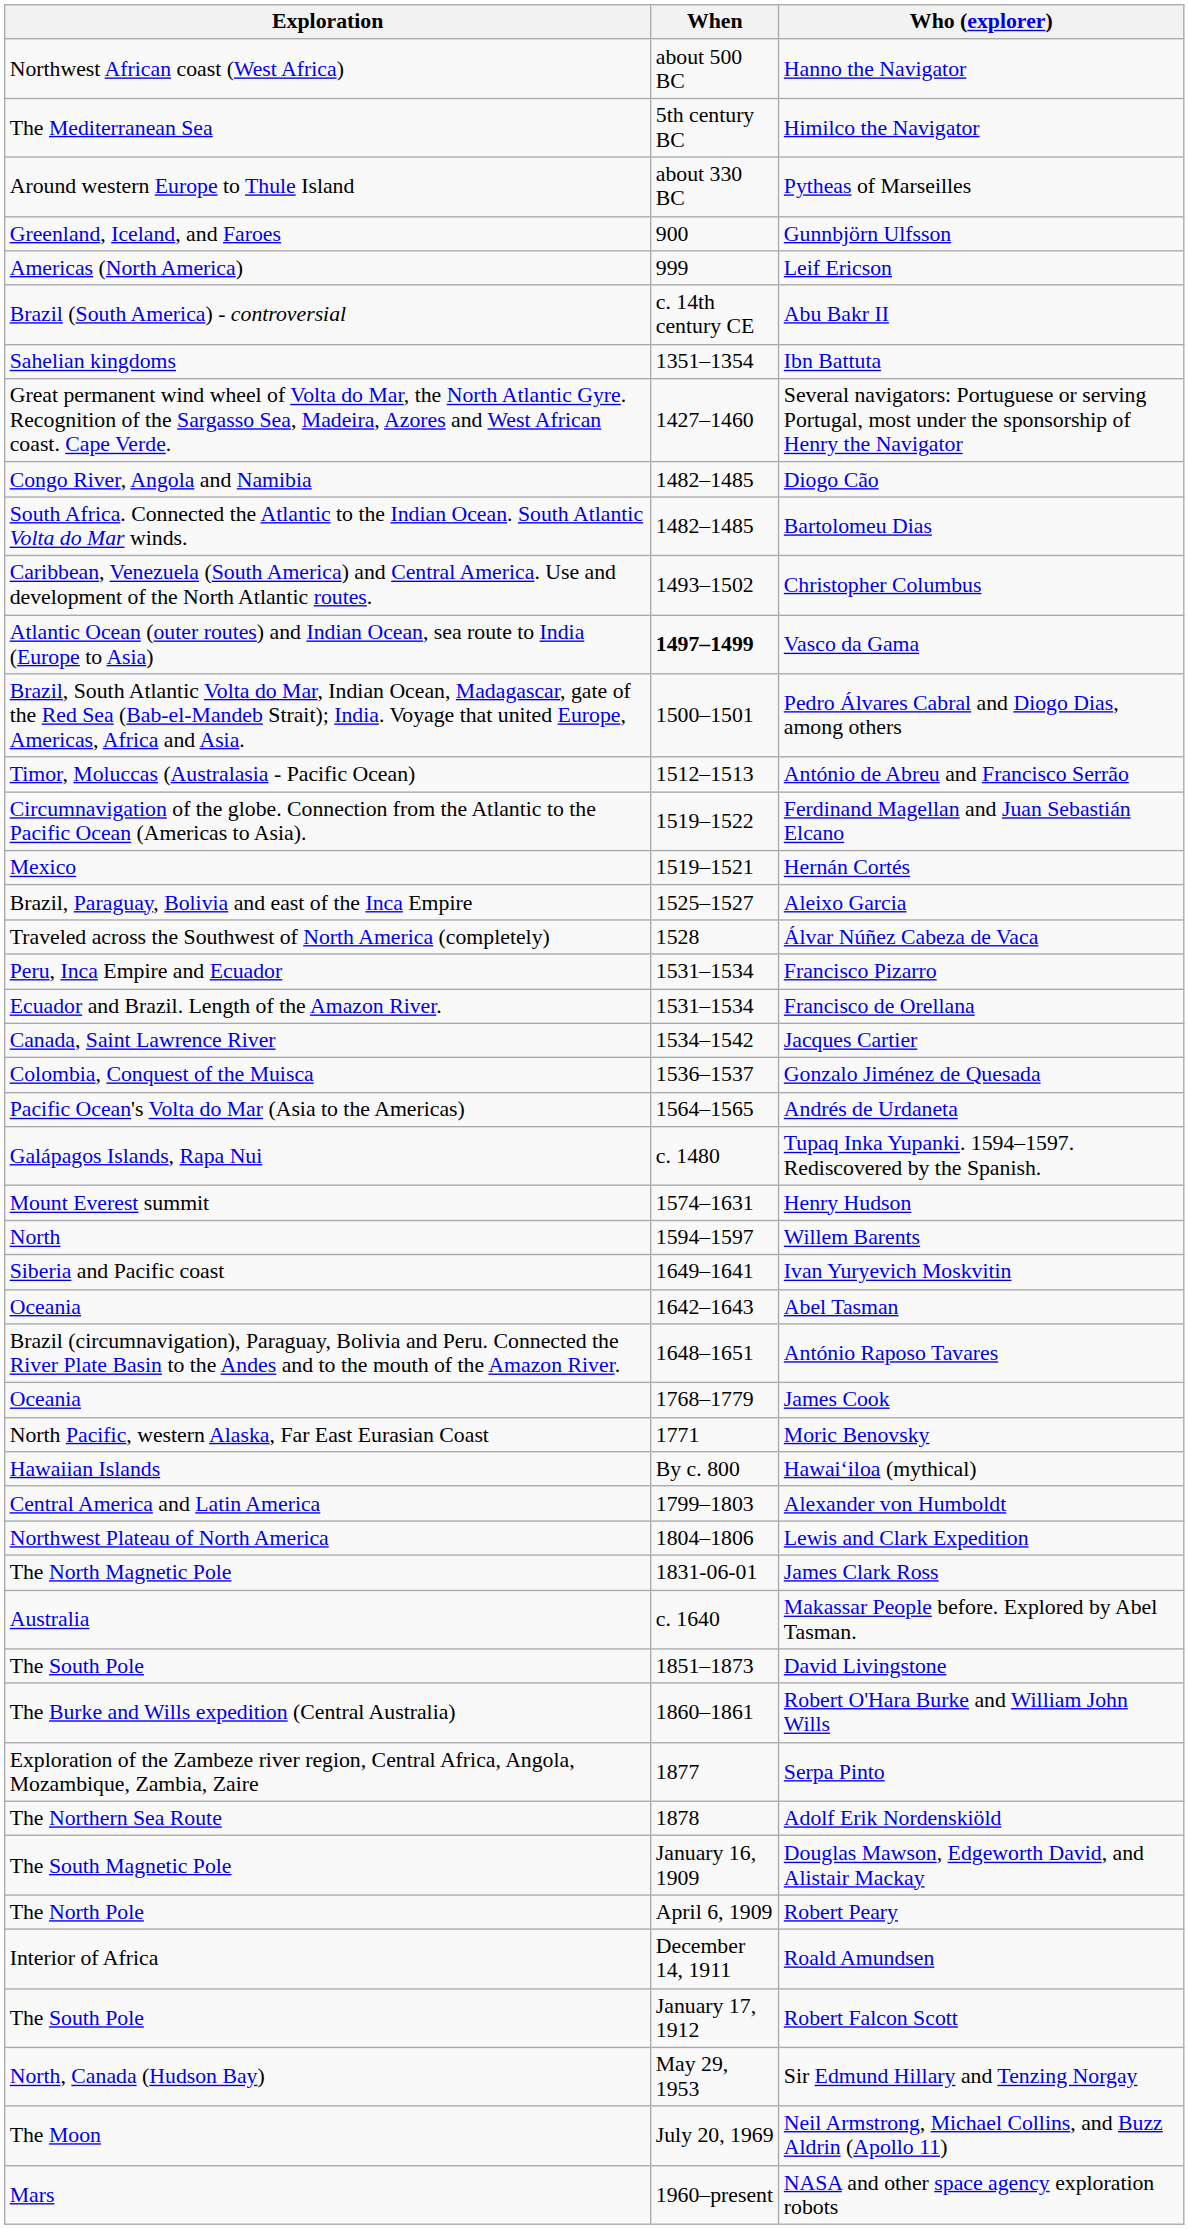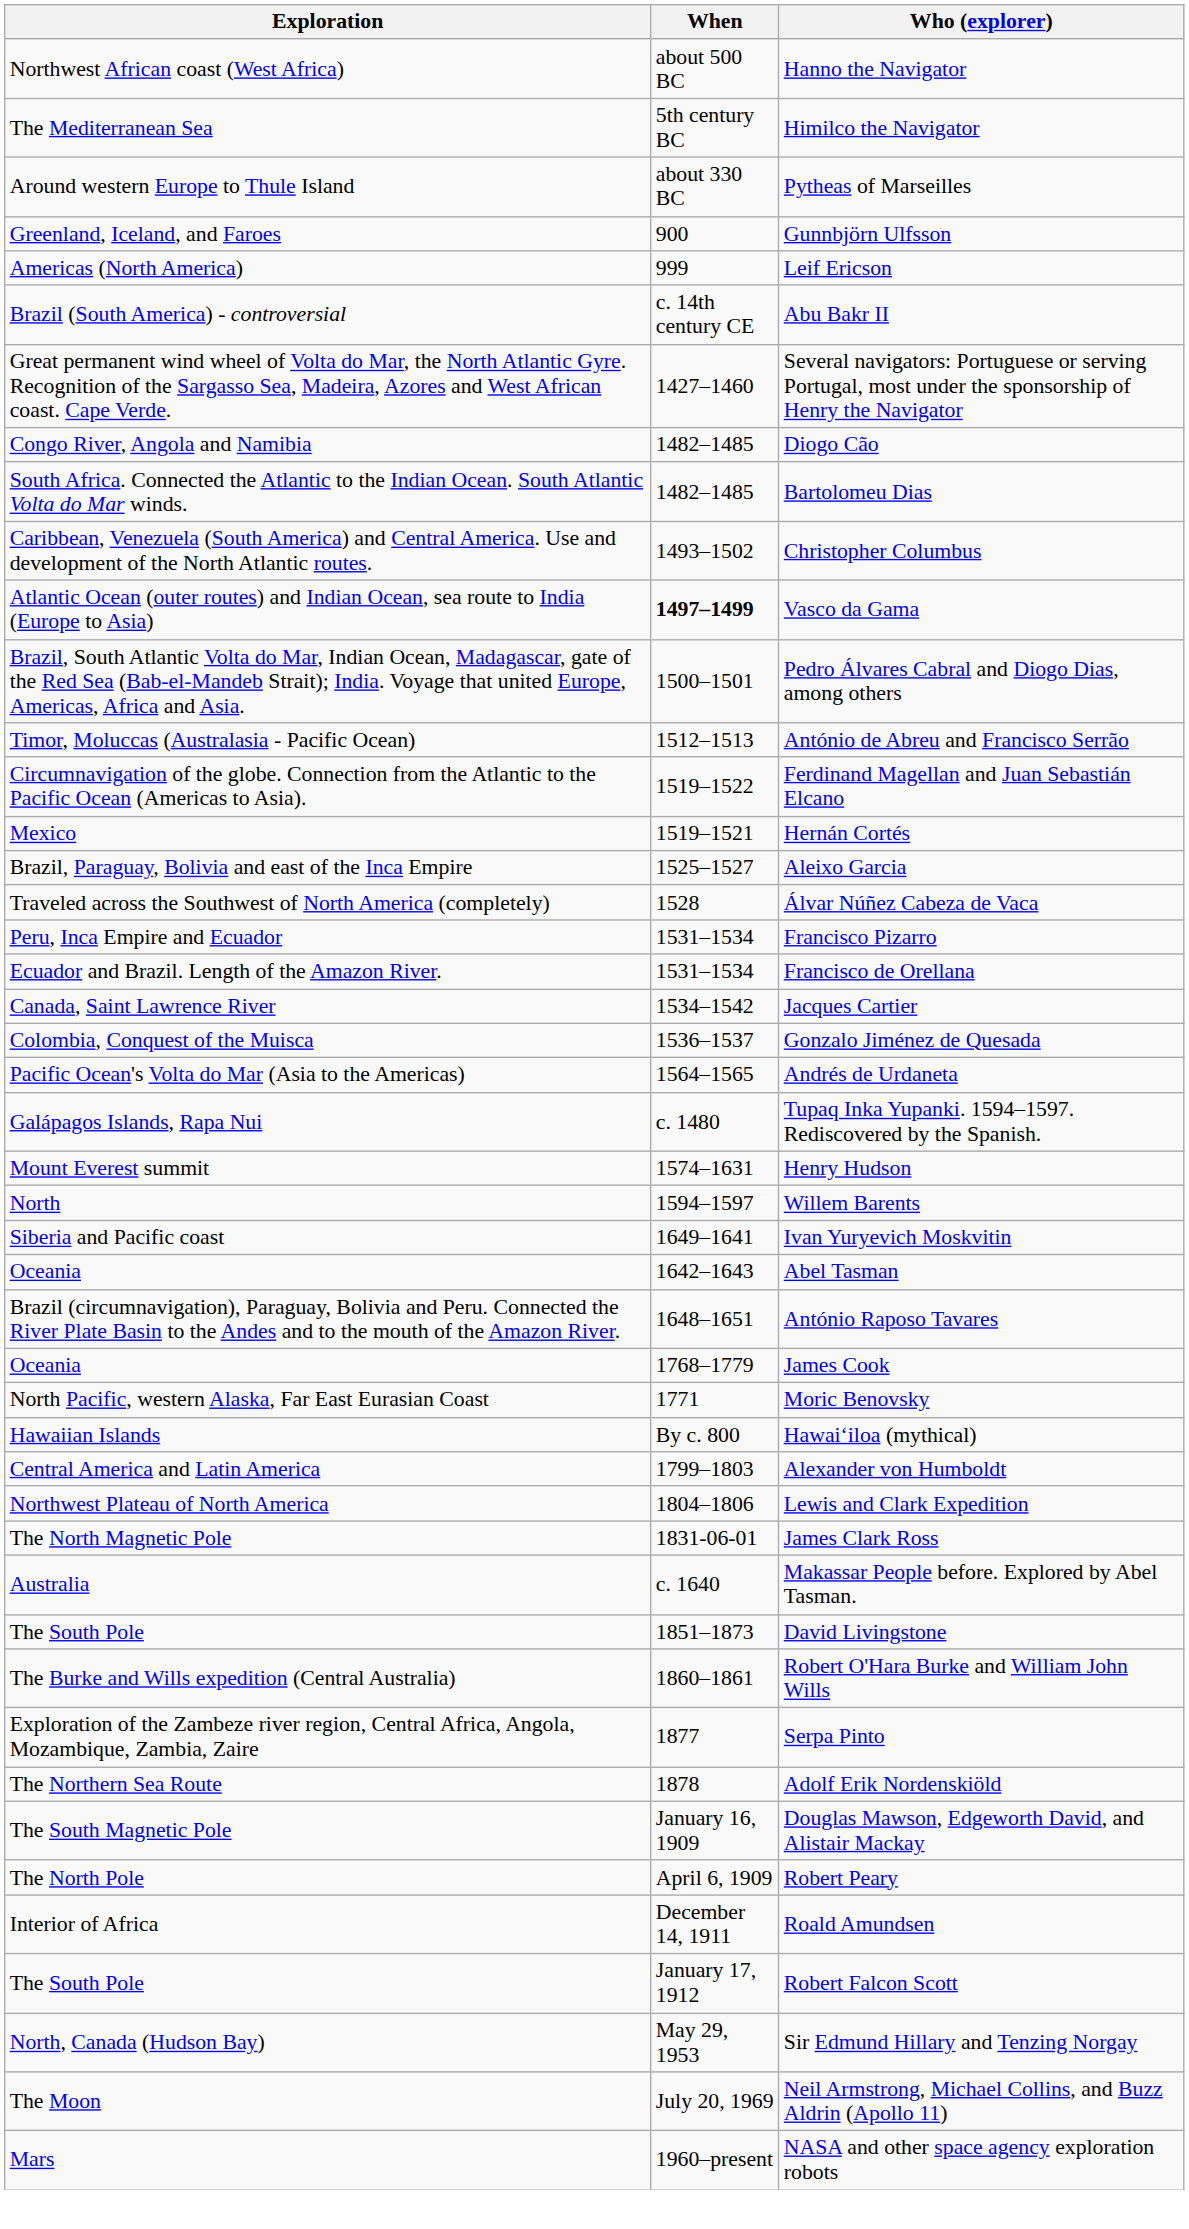 <table class="wikitable">
 <tr>
 <th>Exploration</th>
 <th>When</th>
 <th>Who (<a href='#'>explorer</a>)</th>
 </tr>
 <tr>
 <td>Northwest <a href='#'>African</a> coast (<a href='#'>West Africa</a>)</td>
 <td>about 500 BC</td>
 <td><a href='#'>Hanno the Navigator</a></td>
 </tr>
 <tr>
 <td>The <a href='#'>Mediterranean Sea</a></td>
 <td>5th century BC</td>
 <td><a href='#'>Himilco the Navigator</a></td>
 </tr>
 <tr>
 <td>Around western <a href='#'>Europe</a> to <a href='#'>Thule</a> Island</td>
 <td>about 330 BC</td>
 <td><a href='#'>Pytheas</a> of Marseilles</td>
 </tr>
 <tr>
 <td><a href='#'>Greenland</a>, <a href='#'>Iceland</a>, and <a href='#'> Faroes</a></td>
 <td>900</td>
 <td><a href='#'>Gunnbjörn Ulfsson</a></td>
 </tr>
 <tr>
 <td><a href='#'>Americas</a> (<a href='#'>North America</a>)</td>
 <td>999</td>
 <td><a href='#'>Leif Ericson</a></td>
 </tr>
 <tr>
 <td><a href='#'>Brazil</a> (<a href='#'>South America</a>) - <em>controversial</em></td>
 <td>c. 14th century CE</td>
 <td><a href='#'>Abu Bakr II</a></td>
-</tr>
-<tr>
-<td><a href='#'>Sahelian kingdoms</a></td>
-<td>1351–1354</td>
-<td><a href='#'>Ibn Battuta</a></td>
 </tr>
 <tr>
 <td>Great permanent wind wheel of <a href='#'>Volta do Mar</a>, the <a href='#'>North Atlantic Gyre</a>. Recognition of the <a href='#'>Sargasso Sea</a>, <a href='#'>Madeira</a>, <a href='#'>Azores</a> and <a href='#'>West African</a> coast. <a href='#'>Cape Verde</a>.</td>
 <td>1427–1460</td>
 <td>Several navigators: Portuguese or serving Portugal, most under the sponsorship of <a href='#'>Henry the Navigator</a></td>
 </tr>
 <tr>
 <td><a href='#'>Congo River</a>, <a href='#'>Angola</a> and <a href='#'>Namibia</a></td>
 <td>1482–1485</td>
 <td><a href='#'>Diogo Cão</a></td>
 </tr>
 <tr>
 <td><a href='#'>South Africa</a>. Connected the <a href='#'>Atlantic</a> to the <a href='#'>Indian Ocean</a>. <a href='#'>South Atlantic</a> <em><a href='#'>Volta do Mar</a></em> winds.</td>
 <td>1482–1485</td>
 <td><a href='#'>Bartolomeu Dias</a></td>
 </tr>
 <tr>
 <td><a href='#'>Caribbean</a>, <a href='#'>Venezuela</a> (<a href='#'>South America</a>) and <a href='#'>Central America</a>. Use and development of the North Atlantic <a href='#'>routes</a>.</td>
 <td>1493–1502</td>
 <td><a href='#'>Christopher Columbus</a></td>
 </tr>
 <tr>
 <td><a href='#'>Atlantic Ocean</a> (<a href='#'>outer routes</a>) and <a href='#'>Indian Ocean</a>, sea route to <a href='#'>India</a> (<a href='#'>Europe</a> to <a href='#'>Asia</a>)</td>
 <td><strong>1497–1499</strong></td>
 <td><a href='#'>Vasco da Gama</a></td>
 </tr>
 <tr>
 <td><a href='#'>Brazil</a>, South Atlantic <a href='#'>Volta do Mar</a>, Indian Ocean, <a href='#'>Madagascar</a>, gate of the <a href='#'>Red Sea</a> (<a href='#'>Bab-el-Mandeb</a> Strait); <a href='#'>India</a>. Voyage that united <a href='#'>Europe</a>, <a href='#'>Americas</a>, <a href='#'>Africa</a> and <a href='#'>Asia</a>.</td>
 <td>1500–1501</td>
 <td><a href='#'>Pedro Álvares Cabral</a> and <a href='#'>Diogo Dias</a>, among others</td>
 </tr>
 <tr>
 <td><a href='#'>Timor</a>, <a href='#'>Moluccas</a> (<a href='#'>Australasia</a> - Pacific Ocean)</td>
 <td>1512–1513</td>
 <td><a href='#'>António de Abreu</a> and <a href='#'>Francisco Serrão</a></td>
 </tr>
 <tr>
 <td><a href='#'>Circumnavigation</a> of the globe. Connection from the Atlantic to the <a href='#'>Pacific Ocean</a> (Americas to Asia).</td>
 <td>1519–1522</td>
 <td><a href='#'>Ferdinand Magellan</a> and <a href='#'>Juan Sebastián Elcano</a></td>
 </tr>
 <tr>
 <td><a href='#'>Mexico</a></td>
 <td>1519–1521</td>
 <td><a href='#'>Hernán Cortés</a></td>
 </tr>
 <tr>
 <td>Brazil, <a href='#'>Paraguay</a>, <a href='#'>Bolivia</a> and east of the <a href='#'>Inca</a> Empire</td>
 <td>1525–1527</td>
 <td><a href='#'>Aleixo Garcia</a></td>
 </tr>
 <tr>
 <td>Traveled across the Southwest of <a href='#'>North America</a> (completely)</td>
 <td>1528</td>
 <td><a href='#'>Álvar Núñez Cabeza de Vaca</a></td>
 </tr>
 <tr>
 <td><a href='#'>Peru</a>, <a href='#'>Inca</a> Empire and <a href='#'>Ecuador</a></td>
 <td>1531–1534</td>
 <td><a href='#'>Francisco Pizarro</a></td>
 </tr>
 <tr>
 <td><a href='#'>Ecuador</a> and Brazil. Length of the <a href='#'>Amazon River</a>.</td>
 <td>1531–1534</td>
 <td><a href='#'>Francisco de Orellana</a></td>
 </tr>
 <tr>
 <td><a href='#'>Canada</a>, <a href='#'>Saint Lawrence River</a></td>
 <td>1534–1542</td>
 <td><a href='#'>Jacques Cartier</a></td>
 </tr>
 <tr>
 <td><a href='#'>Colombia</a>, <a href='#'>Conquest of the Muisca</a></td>
 <td>1536–1537</td>
 <td><a href='#'>Gonzalo Jiménez de Quesada</a></td>
 </tr>
 <tr>
 <td><a href='#'>Pacific Ocean</a>'s <a href='#'>Volta do Mar</a> (Asia to the Americas)</td>
 <td>1564–1565</td>
 <td><a href='#'>Andrés de Urdaneta</a></td>
 </tr>
 <tr>
 <td><a href='#'>Galápagos Islands</a>, <a href='#'>Rapa Nui</a></td>
 <td>c. 1480</td>
 <td><a href='#'>Tupaq Inka Yupanki</a>. 1594–1597.<br>Rediscovered by the Spanish.</td>
 </tr>
 <tr>
 <td><a href='#'>Mount Everest</a> summit</td>
 <td>1574–1631</td>
 <td><a href='#'>Henry Hudson</a></td>
 </tr>
 <tr>
 <td><a href='#'>North</a></td>
 <td>1594–1597</td>
 <td><a href='#'>Willem Barents</a></td>
 </tr>
 <tr>
 <td><a href='#'>Siberia</a> and Pacific coast</td>
 <td>1649–1641</td>
 <td><a href='#'>Ivan Yuryevich Moskvitin</a></td>
 </tr>
 <tr>
 <td><a href='#'>Oceania</a></td>
 <td>1642–1643</td>
 <td><a href='#'>Abel Tasman</a></td>
 </tr>
 <tr>
 <td>Brazil (circumnavigation), Paraguay, Bolivia and Peru. Connected the <a href='#'>River Plate Basin</a> to the <a href='#'>Andes</a> and to the mouth of the <a href='#'>Amazon River</a>.</td>
 <td>1648–1651</td>
 <td><a href='#'>António Raposo Tavares</a></td>
 </tr>
 <tr>
 <td><a href='#'>Oceania</a></td>
 <td>1768–1779</td>
 <td><a href='#'>James Cook</a></td>
 </tr>
 <tr>
 <td>North <a href='#'>Pacific</a>, western <a href='#'>Alaska</a>, Far East Eurasian Coast</td>
 <td>1771</td>
 <td><a href='#'>Moric Benovsky</a></td>
 </tr>
 <tr>
 <td><a href='#'>Hawaiian Islands</a></td>
 <td>By c. 800</td>
 <td><a href='#'>Hawaiʻiloa</a> (mythical)</td>
 </tr>
 <tr>
 <td><a href='#'>Central America</a> and <a href='#'>Latin America</a></td>
 <td>1799–1803</td>
 <td><a href='#'>Alexander von Humboldt</a></td>
 </tr>
 <tr>
 <td><a href='#'>Northwest Plateau of North America</a></td>
 <td>1804–1806</td>
 <td><a href='#'>Lewis and Clark Expedition</a></td>
 </tr>
 <tr>
 <td>The <a href='#'>North Magnetic Pole</a></td>
 <td>1831-06-01</td>
 <td><a href='#'>James Clark Ross</a></td>
 </tr>
 <tr>
 <td><a href='#'>Australia</a></td>
 <td>c. 1640</td>
 <td><a href='#'>Makassar People</a> before. Explored by Abel Tasman.</td>
 </tr>
 <tr>
 <td>The <a href='#'>South Pole</a></td>
 <td>1851–1873</td>
 <td><a href='#'>David Livingstone</a></td>
 </tr>
 <tr>
 <td>The <a href='#'>Burke and Wills expedition</a> (Central Australia)</td>
 <td>1860–1861</td>
 <td><a href='#'>Robert O'Hara Burke</a> and <a href='#'>William John Wills</a></td>
 </tr>
 <tr>
 <td>Exploration of the Zambeze river region, Central Africa, Angola, Mozambique, Zambia, Zaire</td>
 <td>1877</td>
 <td><a href='#'>Serpa Pinto</a></td>
 </tr>
 <tr>
 <td>The <a href='#'>Northern Sea Route</a></td>
 <td>1878</td>
 <td><a href='#'>Adolf Erik Nordenskiöld</a></td>
 </tr>
 <tr>
 <td>The <a href='#'>South Magnetic Pole</a></td>
 <td>January 16, 1909</td>
 <td><a href='#'>Douglas Mawson</a>, <a href='#'>Edgeworth David</a>, and <a href='#'>Alistair Mackay</a></td>
 </tr>
 <tr>
 <td>The <a href='#'>North Pole</a></td>
 <td>April 6, 1909</td>
 <td><a href='#'>Robert Peary</a></td>
 </tr>
 <tr>
 <td>Interior of Africa</td>
 <td>December 14, 1911</td>
 <td><a href='#'>Roald Amundsen</a></td>
 </tr>
 <tr>
 <td>The <a href='#'>South Pole</a></td>
 <td>January 17, 1912</td>
 <td><a href='#'>Robert Falcon Scott</a></td>
 </tr>
 <tr>
 <td><a href='#'>North</a>, <a href='#'>Canada</a> (<a href='#'>Hudson Bay</a>)</td>
 <td>May 29, 1953</td>
 <td>Sir <a href='#'>Edmund Hillary</a> and <a href='#'>Tenzing Norgay</a></td>
 </tr>
 <tr>
 <td>The <a href='#'>Moon</a></td>
 <td>July 20, 1969</td>
 <td><a href='#'>Neil Armstrong</a>, <a href='#'>Michael Collins</a>, and <a href='#'>Buzz Aldrin</a> (<a href='#'>Apollo 11</a>)</td>
 </tr>
 <tr>
 <td><a href='#'>Mars</a></td>
 <td>1960–present</td>
 <td><a href='#'>NASA</a> and other <a href='#'>space agency</a> exploration robots</td>
 </tr>
 </table>
